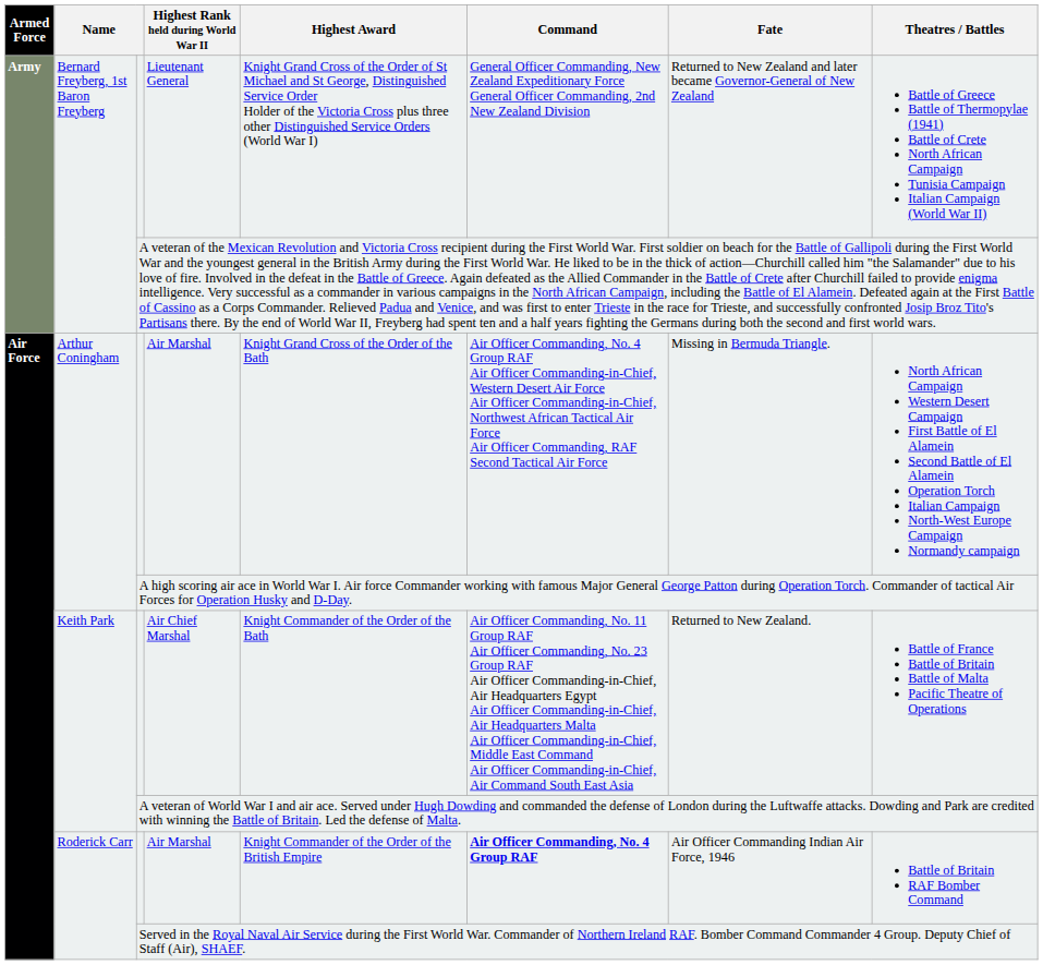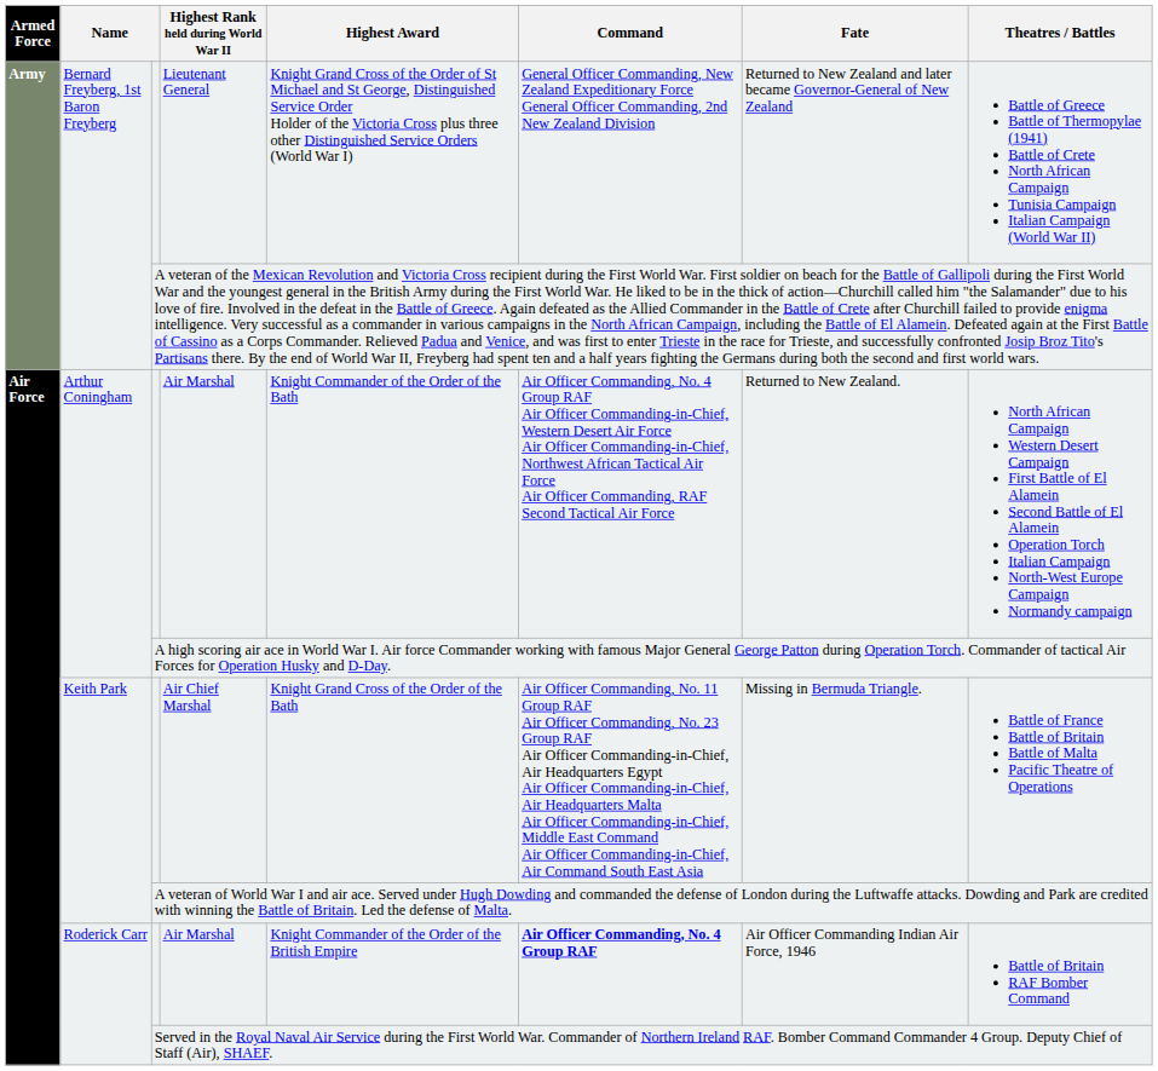 <table class="wikitable">
 <tr>
 <th style="background:#000; color:white;">Armed Force</th>
 <th colspan="2">Name</th>
 <th>Highest Rank<br><small>held during World War II</small></th>
 <th>Highest Award</th>
 <th>Command</th>
 <th>Fate</th>
 <th>Theatres / Battles</th>
 </tr>
 <tr style="background:#edf1f1;vertical-align: top;">
 <td style="background:#78866b; color:white;" rowspan="2"><strong>Army</strong></td>
 <td rowspan="2"><a href='#'>Bernard Freyberg, 1st Baron Freyberg</a></td>
 <td></td>
 <td><a href='#'>Lieutenant General</a></td>
 <td><a href='#'>Knight Grand Cross of the Order of St Michael and St George</a>, <a href='#'>Distinguished Service Order</a><br>Holder of the <a href='#'>Victoria Cross</a> plus three other <a href='#'>Distinguished Service Orders</a> (World War I)</td>
 <td><a href='#'>General Officer Commanding, New Zealand Expeditionary Force</a><br><a href='#'>General Officer Commanding, 2nd New Zealand Division</a></td>
 <td>Returned to New Zealand and later became <a href='#'>Governor-General of New Zealand</a></td>
 <td><br><ul><li><a href='#'>Battle of Greece</a></li><li><a href='#'>Battle of Thermopylae (1941)</a></li><li><a href='#'>Battle of Crete</a></li><li><a href='#'>North African Campaign</a></li><li><a href='#'>Tunisia Campaign</a></li><li><a href='#'>Italian Campaign (World War II)</a></li></ul></td>
 </tr>
 <tr style="background:#edf1f1;">
 <td colspan="8">A veteran of the <a href='#'>Mexican Revolution</a> and <a href='#'>Victoria Cross</a> recipient during the First World War. First soldier on beach for the <a href='#'>Battle of Gallipoli</a> during the First World War and the youngest general in the British Army during the First World War. He liked to be in the thick of action—Churchill called him "the Salamander" due to his love of fire. Involved in the defeat in the <a href='#'>Battle of Greece</a>. Again defeated as the Allied Commander in the <a href='#'>Battle of Crete</a> after Churchill failed to provide <a href='#'>enigma</a> intelligence. Very successful as a commander in various campaigns in the <a href='#'>North African Campaign</a>, including the <a href='#'>Battle of El Alamein</a>. Defeated again at the First <a href='#'>Battle of Cassino</a> as a Corps Commander. Relieved <a href='#'>Padua</a> and <a href='#'>Venice</a>, and was first to enter <a href='#'>Trieste</a> in the race for Trieste, and successfully confronted <a href='#'>Josip Broz Tito</a>'s <a href='#'>Partisans</a> there. By the end of World War II, Freyberg had spent ten and a half years fighting the Germans during both the second and first world wars.</td>
 </tr>
 <tr style="background:#edf1f1;vertical-align: top;">
 <td style="background:#000001; color:white;" rowspan="6"><strong>Air Force</strong></td>
 <td rowspan="2"><a href='#'>Arthur Coningham</a></td>
 <td></td>
 <td><a href='#'>Air Marshal</a></td>
-<td><a href='#'>Knight Grand Cross of the Order of the Bath</a></td>
+<td><a href='#'>Knight Commander of the Order of the Bath</a></td>
 <td><a href='#'>Air Officer Commanding, No. 4 Group RAF</a><br><a href='#'>Air Officer Commanding-in-Chief, Western Desert Air Force</a><br><a href='#'>Air Officer Commanding-in-Chief, Northwest African Tactical Air Force</a><br><a href='#'>Air Officer Commanding, RAF Second Tactical Air Force</a></td>
-<td>Missing in <a href='#'>Bermuda Triangle</a>.</td>
+<td>Returned to New Zealand.</td>
 <td><br><ul><li><a href='#'>North African Campaign</a></li><li><a href='#'>Western Desert Campaign</a></li><li><a href='#'>First Battle of El Alamein</a></li><li><a href='#'>Second Battle of El Alamein</a></li><li><a href='#'>Operation Torch</a></li><li><a href='#'>Italian Campaign</a></li><li><a href='#'>North-West Europe Campaign</a></li><li><a href='#'>Normandy campaign</a></li></ul></td>
 </tr>
 <tr style="background:#edf1f1;">
 <td colspan="8">A high scoring air ace in World War I. Air force Commander working with famous Major General <a href='#'>George Patton</a> during <a href='#'>Operation Torch</a>. Commander of tactical Air Forces for <a href='#'>Operation Husky</a> and <a href='#'>D-Day</a>.</td>
 </tr>
 <tr style="background:#edf1f1;vertical-align: top;">
 <td rowspan="2"><a href='#'>Keith Park</a></td>
 <td></td>
 <td><a href='#'>Air Chief Marshal</a></td>
-<td><a href='#'>Knight Commander of the Order of the Bath</a></td>
+<td><a href='#'>Knight Grand Cross of the Order of the Bath</a></td>
 <td><a href='#'>Air Officer Commanding, No. 11 Group RAF</a><br><a href='#'>Air Officer Commanding, No. 23 Group RAF</a><br>Air Officer Commanding-in-Chief, Air Headquarters Egypt<br><a href='#'>Air Officer Commanding-in-Chief, Air Headquarters Malta</a><br><a href='#'>Air Officer Commanding-in-Chief, Middle East Command</a><br><a href='#'>Air Officer Commanding-in-Chief, Air Command South East Asia</a></td>
-<td>Returned to New Zealand.</td>
+<td>Missing in <a href='#'>Bermuda Triangle</a>.</td>
 <td><br><ul><li><a href='#'>Battle of France</a></li><li><a href='#'>Battle of Britain</a></li><li><a href='#'>Battle of Malta</a></li><li><a href='#'>Pacific Theatre of Operations</a></li></ul></td>
 </tr>
 <tr style="background:#edf1f1;">
 <td colspan="8">A veteran of World War I and air ace. Served under <a href='#'>Hugh Dowding</a> and commanded the defense of London during the Luftwaffe attacks. Dowding and Park are credited with winning the <a href='#'>Battle of Britain</a>. Led the defense of <a href='#'>Malta</a>.</td>
 </tr>
 <tr style="background:#edf1f1;vertical-align: top;">
 <td rowspan="2"><a href='#'>Roderick Carr</a></td>
 <td></td>
 <td><a href='#'>Air Marshal</a></td>
 <td><a href='#'>Knight Commander of the Order of the British Empire</a></td>
 <td><strong><a href='#'>Air Officer Commanding, No. 4 Group RAF</a></strong></td>
 <td>Air Officer Commanding Indian Air Force, 1946</td>
 <td><br><ul><li><a href='#'>Battle of Britain</a></li><li><a href='#'>RAF Bomber Command</a></li></ul></td>
 </tr>
 <tr style="background:#edf1f1;">
 <td colspan="8">Served in the <a href='#'>Royal Naval Air Service</a> during the First World War. Commander of <a href='#'>Northern Ireland</a> <a href='#'>RAF</a>. Bomber Command Commander 4 Group. Deputy Chief of Staff (Air), <a href='#'>SHAEF</a>.</td>
 </tr>
 </table>
